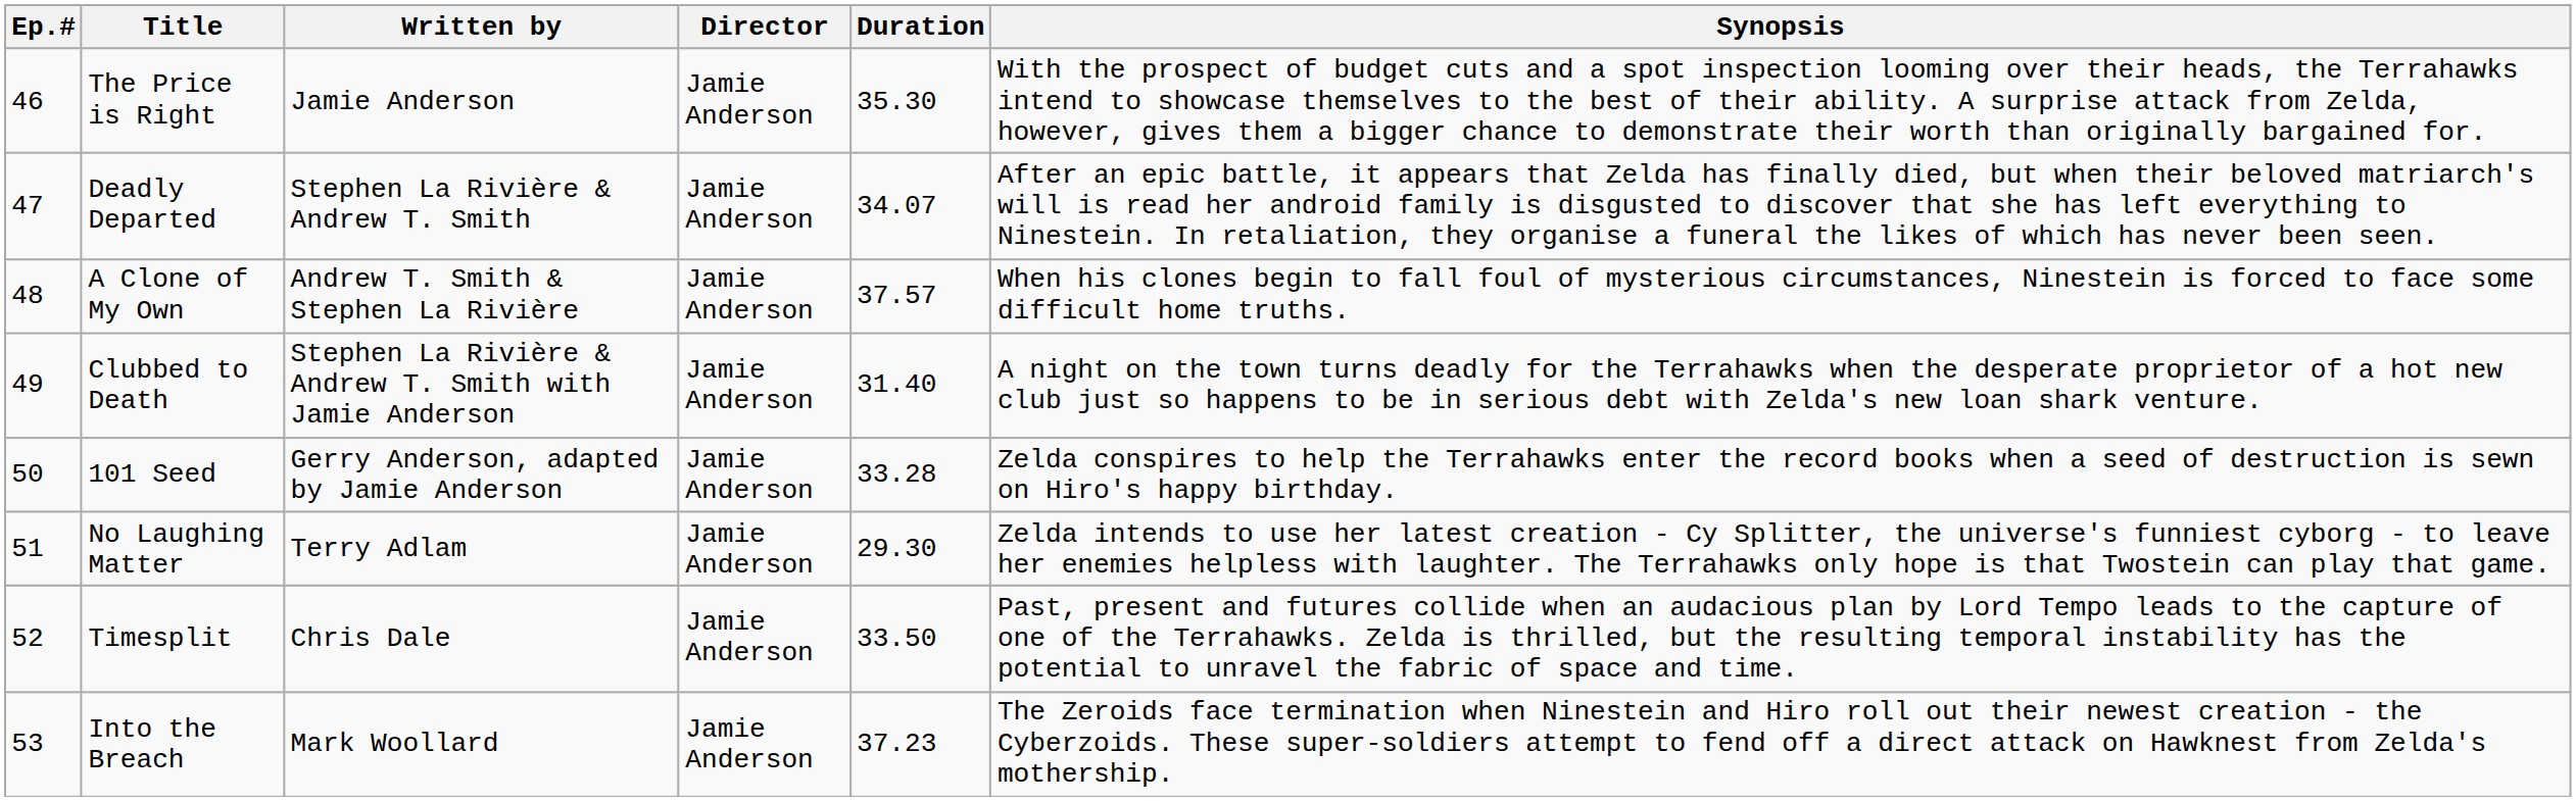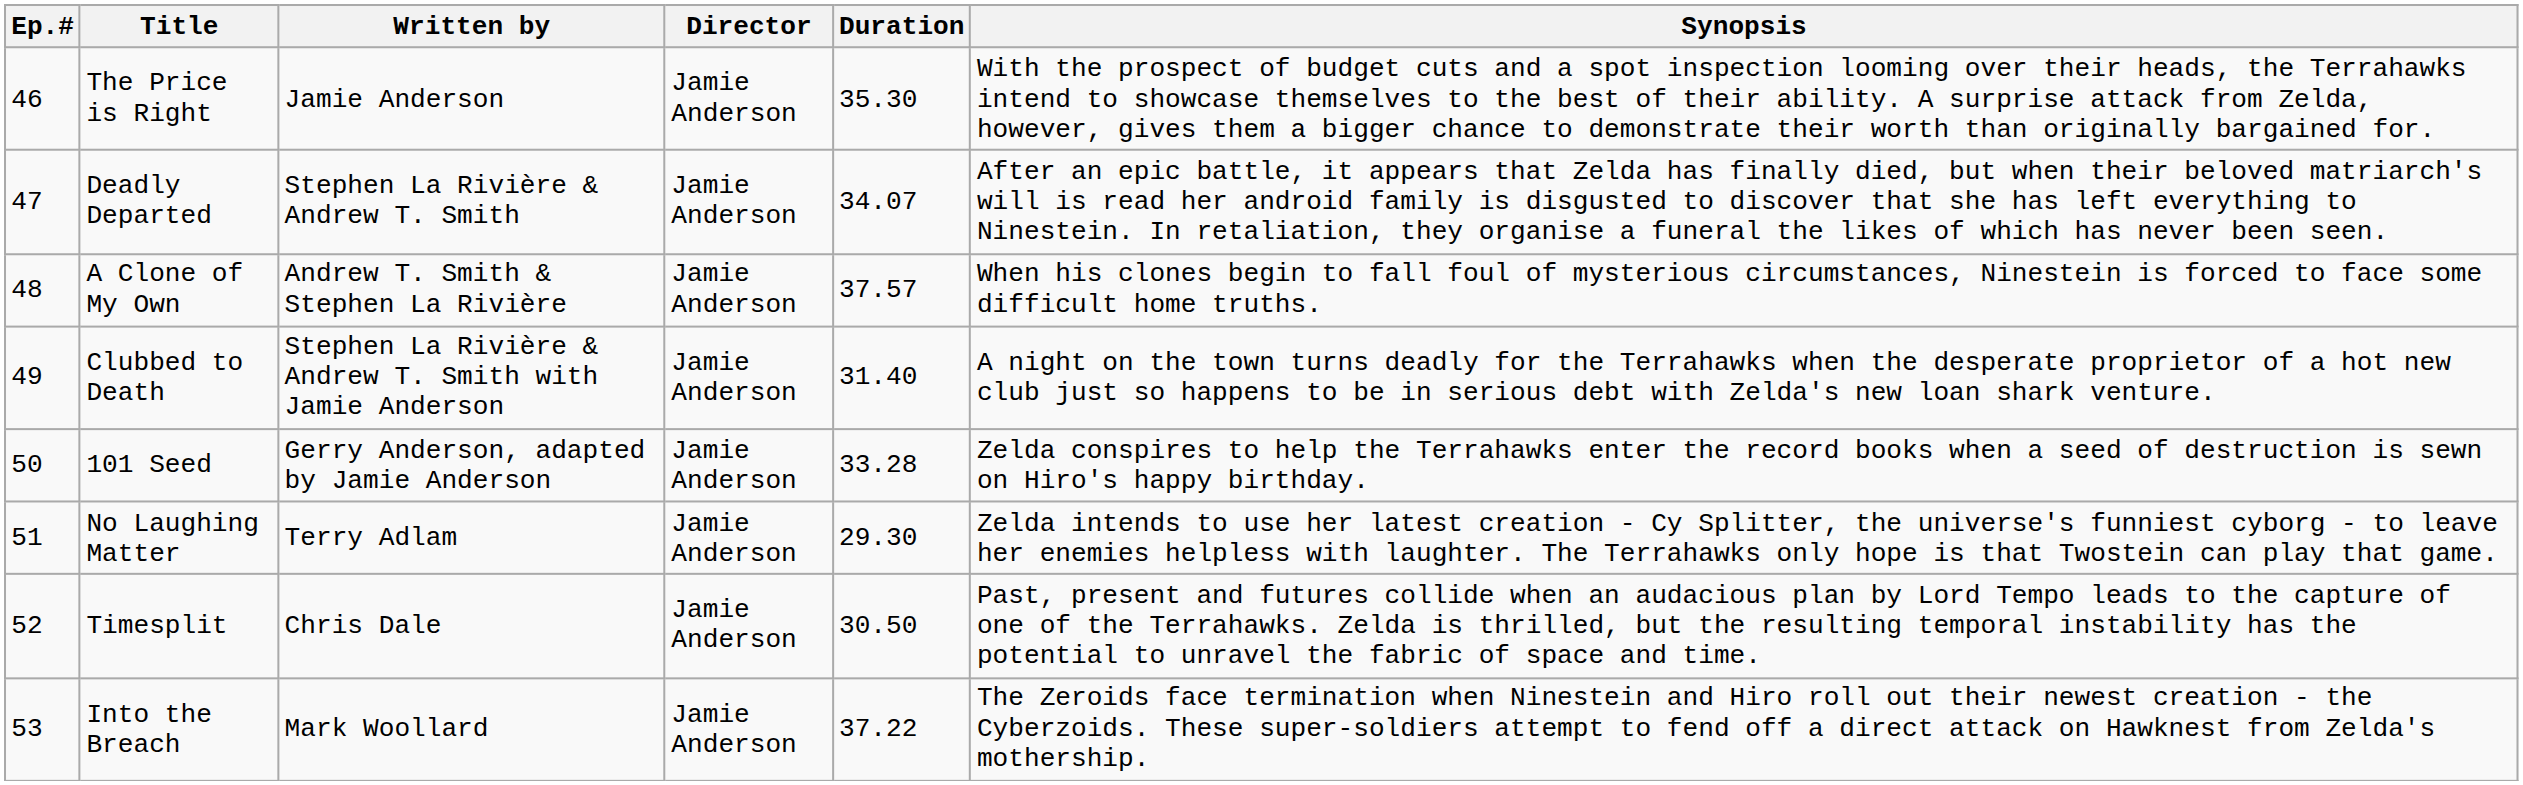 <table class="wikitable">
 <tr>
 <th>Ep.#</th>
 <th>Title</th>
 <th>Written by</th>
 <th>Director</th>
 <th>Duration</th>
 <th>Synopsis</th>
 </tr>
 <tr>
 <td>46</td>
 <td>The Price is Right</td>
 <td>Jamie Anderson</td>
 <td>Jamie Anderson</td>
 <td>35.30</td>
 <td>With the prospect of budget cuts and a spot inspection looming over their heads, the Terrahawks intend to showcase themselves to the best of their ability. A surprise attack from Zelda, however, gives them a bigger chance to demonstrate their worth than originally bargained for.</td>
 </tr>
 <tr>
 <td>47</td>
 <td>Deadly Departed</td>
 <td>Stephen La Rivière & Andrew T. Smith</td>
 <td>Jamie Anderson</td>
 <td>34.07</td>
 <td>After an epic battle, it appears that Zelda has finally died, but when their beloved matriarch's will is read her android family is disgusted to discover that she has left everything to Ninestein. In retaliation, they organise a funeral the likes of which has never been seen.</td>
 </tr>
 <tr>
 <td>48</td>
 <td>A Clone of My Own</td>
 <td>Andrew T. Smith & Stephen La Rivière</td>
 <td>Jamie Anderson</td>
 <td>37.57</td>
 <td>When his clones begin to fall foul of mysterious circumstances, Ninestein is forced to face some difficult home truths.</td>
 </tr>
 <tr>
 <td>49</td>
 <td>Clubbed to Death</td>
 <td>Stephen La Rivière & Andrew T. Smith with Jamie Anderson</td>
 <td>Jamie Anderson</td>
 <td>31.40</td>
 <td>A night on the town turns deadly for the Terrahawks when the desperate proprietor of a hot new club just so happens to be in serious debt with Zelda's new loan shark venture.</td>
 </tr>
 <tr>
 <td>50</td>
 <td>101 Seed</td>
 <td>Gerry Anderson, adapted by Jamie Anderson</td>
 <td>Jamie Anderson</td>
 <td>33.28</td>
 <td>Zelda conspires to help the Terrahawks enter the record books when a seed of destruction is sewn on Hiro's happy birthday.</td>
 </tr>
 <tr>
 <td>51</td>
 <td>No Laughing Matter</td>
 <td>Terry Adlam</td>
 <td>Jamie Anderson</td>
 <td>29.30</td>
 <td>Zelda intends to use her latest creation - Cy Splitter, the universe's funniest cyborg - to leave her enemies helpless with laughter. The Terrahawks only hope is that Twostein can play that game.</td>
 </tr>
 <tr>
 <td>52</td>
 <td>Timesplit</td>
 <td>Chris Dale</td>
 <td>Jamie Anderson</td>
-<td>33.50</td>
+<td>30.50</td>
 <td>Past, present and futures collide when an audacious plan by Lord Tempo leads to the capture of one of the Terrahawks. Zelda is thrilled, but the resulting temporal instability has the potential to unravel the fabric of space and time.</td>
 </tr>
 <tr>
 <td>53</td>
 <td>Into the Breach</td>
 <td>Mark Woollard</td>
 <td>Jamie Anderson</td>
-<td>37.23</td>
+<td>37.22</td>
 <td>The Zeroids face termination when Ninestein and Hiro roll out their newest creation - the Cyberzoids. These super-soldiers attempt to fend off a direct attack on Hawknest from Zelda's mothership.</td>
 </tr>
 </table>
